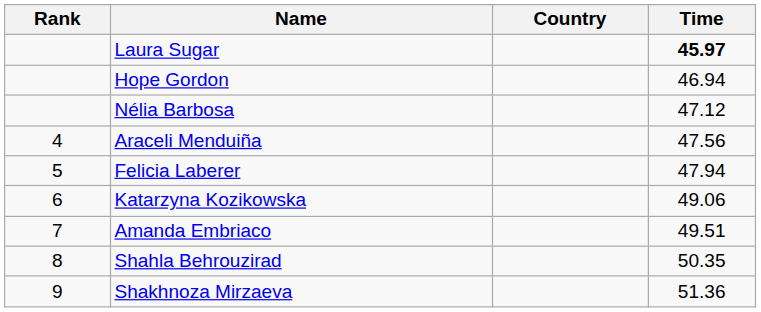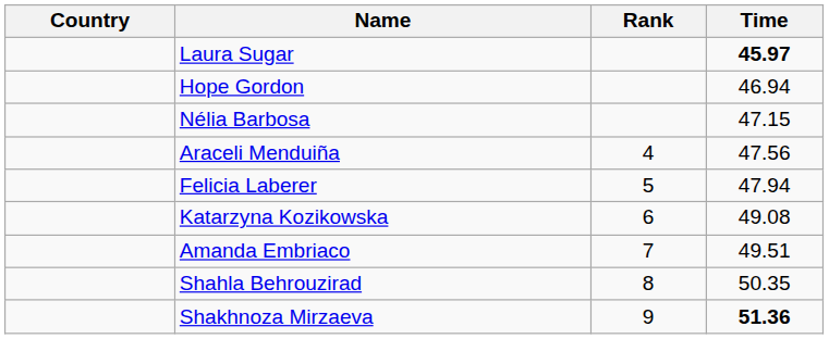 <table class="wikitable" style="text-align:center;width: 50%">
 <tr>
+<th>Country</th>
+<th>Name</th>
 <th>Rank</th>
-<th>Name</th>
-<th>Country</th>
 <th>Time</th>
 </tr>
 <tr>
+<td align="left"></td>
+<td align="left"><a href='#'>Laura Sugar</a></td>
 <td></td>
-<td align="left"><a href='#'>Laura Sugar</a></td>
-<td align="left"></td>
 <td><strong>45.97</strong></td>
 </tr>
 <tr>
+<td align="left"></td>
+<td align="left"><a href='#'>Hope Gordon</a></td>
 <td></td>
-<td align="left"><a href='#'>Hope Gordon</a></td>
-<td align="left"></td>
 <td>46.94</td>
 </tr>
 <tr>
+<td align="left"></td>
+<td align="left"><a href='#'>Nélia Barbosa</a></td>
 <td></td>
-<td align="left"><a href='#'>Nélia Barbosa</a></td>
-<td align="left"></td>
-<td>47.12</td>
+<td>47.15</td>
 </tr>
 <tr>
+<td align="left"></td>
+<td align="left"><a href='#'>Araceli Menduiña</a></td>
 <td>4</td>
-<td align="left"><a href='#'>Araceli Menduiña</a></td>
-<td align="left"></td>
 <td>47.56</td>
 </tr>
 <tr>
+<td align="left"></td>
+<td align="left"><a href='#'>Felicia Laberer</a></td>
 <td>5</td>
-<td align="left"><a href='#'>Felicia Laberer</a></td>
-<td align="left"></td>
 <td>47.94</td>
 </tr>
 <tr>
+<td align="left"></td>
+<td align="left"><a href='#'>Katarzyna Kozikowska</a></td>
 <td>6</td>
-<td align="left"><a href='#'>Katarzyna Kozikowska</a></td>
-<td align="left"></td>
-<td>49.06</td>
+<td>49.08</td>
 </tr>
 <tr>
+<td align="left"></td>
+<td align="left"><a href='#'>Amanda Embriaco</a></td>
 <td>7</td>
-<td align="left"><a href='#'>Amanda Embriaco</a></td>
-<td align="left"></td>
 <td>49.51</td>
 </tr>
 <tr>
+<td align="left"></td>
+<td align="left"><a href='#'>Shahla Behrouzirad</a></td>
 <td>8</td>
-<td align="left"><a href='#'>Shahla Behrouzirad</a></td>
-<td align="left"></td>
 <td>50.35</td>
 </tr>
 <tr>
+<td align="left"></td>
+<td align="left"><a href='#'>Shakhnoza Mirzaeva</a></td>
 <td>9</td>
-<td align="left"><a href='#'>Shakhnoza Mirzaeva</a></td>
-<td align="left"></td>
-<td>51.36</td>
+<td><strong>51.36</strong></td>
 </tr>
 </table>
